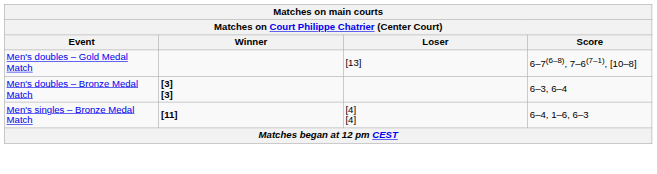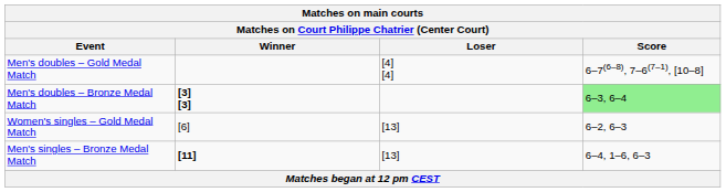 <table class="wikitable nowrap" style="margin:auto;">
 <tr>
 <th colspan="4" style="white-space:nowrap">Matches on main courts</th>
 </tr>
 <tr>
 <th colspan="4">Matches on <a href='#'>Court Philippe Chatrier</a> (Center Court)</th>
 </tr>
 <tr>
 <th width="250">Event</th>
 <th width="300">Winner</th>
 <th width="300">Loser</th>
 <th width="200">Score</th>
 </tr>
 <tr>
 <td><a href='#'>Men's doubles – Gold Medal Match</a></td>
 <td><strong> <br> </strong></td>
-<td> [13]</td>
+<td> [4] <br>  [4]</td>
 <td>6–7<sup>(6–8)</sup>, 7–6<sup>(7–1)</sup>, [10–8]</td>
 </tr>
 <tr>
 <td><a href='#'>Men's doubles – Bronze Medal Match</a></td>
 <td><strong> [3] <br>  [3]</strong></td>
 <td> <br> </td>
-<td>6–3, 6–4</td>
+<td style="background: lightgreen;">6–3, 6–4</td>
+</tr>
+<tr>
+<td><a href='#'>Women's singles – Gold Medal Match</a></td>
+<td> [6]<strong></td>
+<td> [13]</td>
+<td>6–2, 6–3</td>
 </tr>
 <tr>
 <td><a href='#'>Men's singles – Bronze Medal Match</a></td>
 <td><strong> [11]</strong></strong></td>
-<td> [4] <br>  [4]</td>
+<td> [13]</td>
 <td>6–4, 1–6, 6–3</td>
 </tr>
 <tr>
 <th colspan="4"><em>Matches began at 12 pm <a href='#'>CEST</a></em></th>
 </tr>
 </table>
